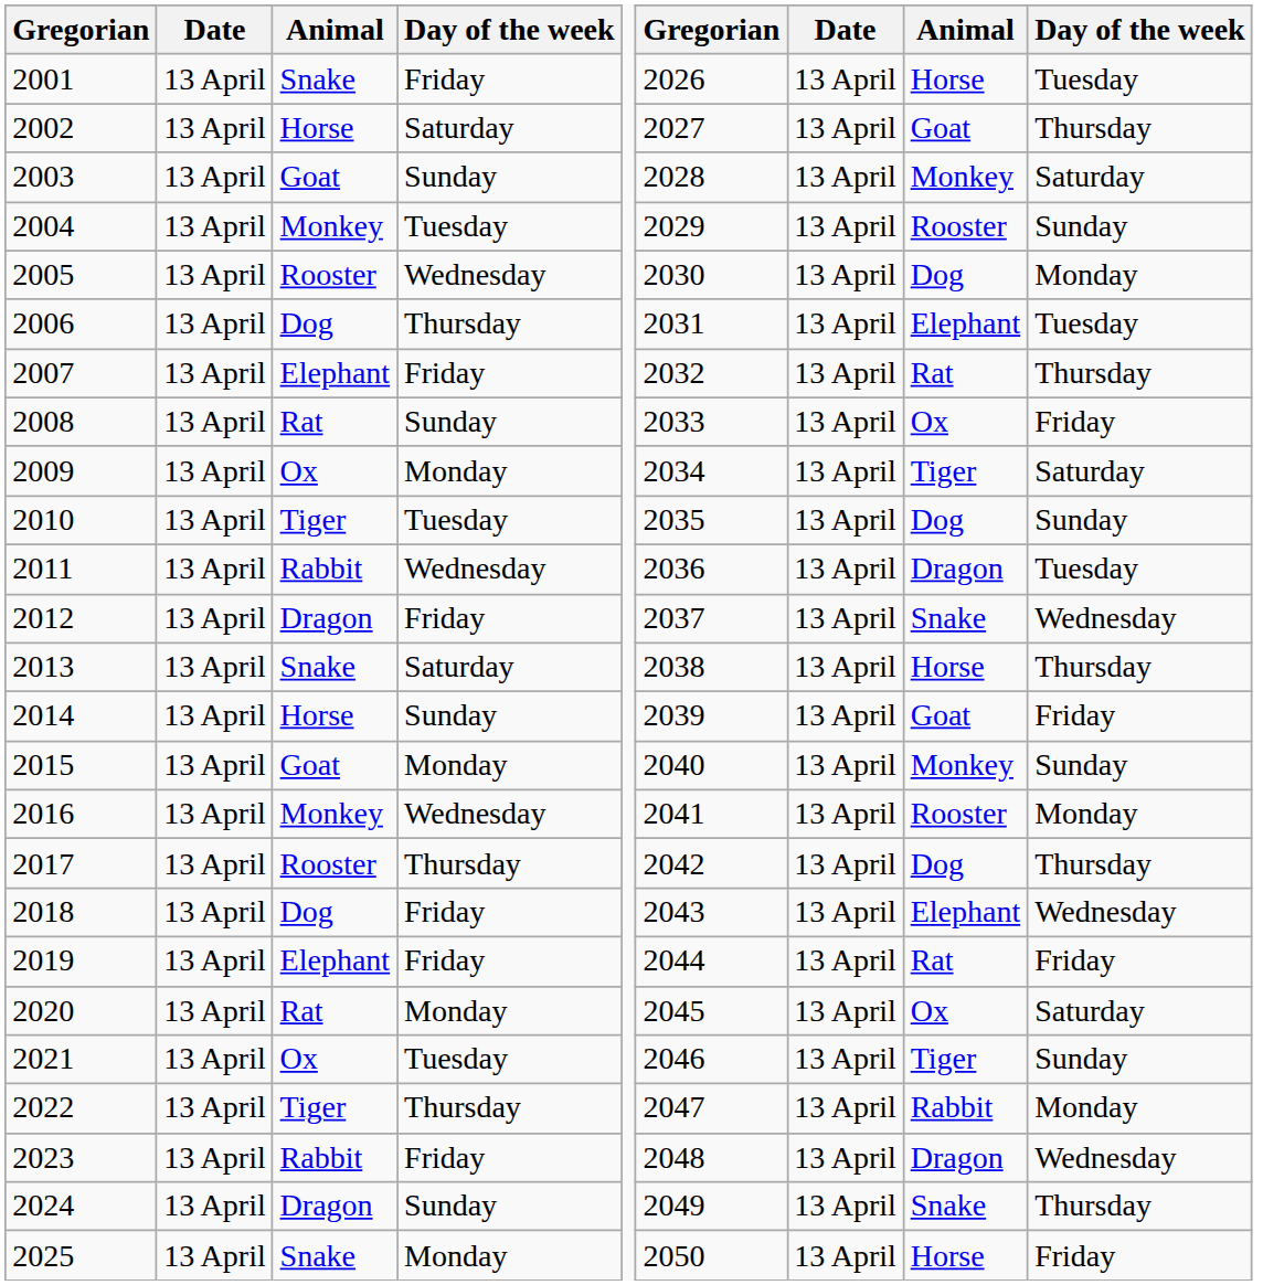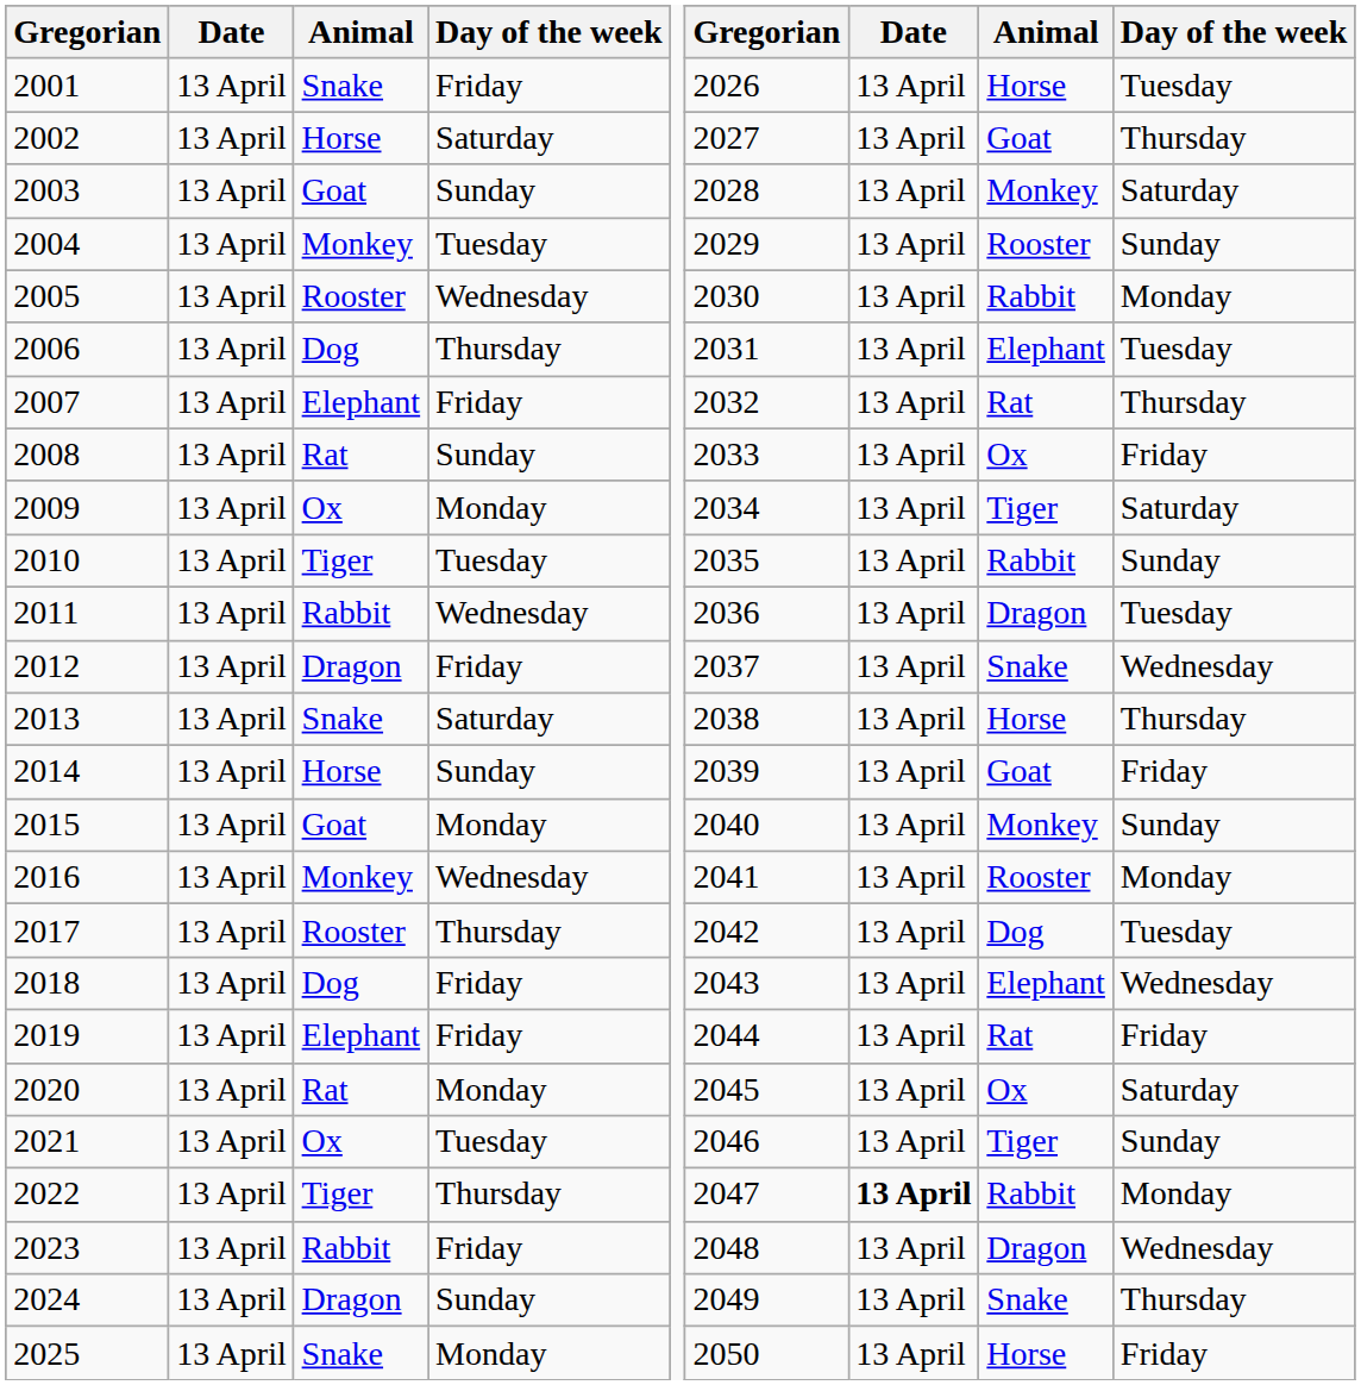 <table class="wikitable" style="border:none;">
 <tr>
 <th>Gregorian</th>
 <th>Date</th>
 <th>Animal</th>
 <th>Day of the week</th>
 <td rowspan="26" style="border:none;"></td>
 <th>Gregorian</th>
 <th>Date</th>
 <th>Animal</th>
 <th>Day of the week</th>
 </tr>
 <tr>
 <td>2001</td>
 <td>13 April</td>
 <td><a href='#'>Snake</a></td>
 <td>Friday</td>
 <td>2026</td>
 <td>13 April</td>
 <td><a href='#'>Horse</a></td>
 <td>Tuesday</td>
 </tr>
 <tr>
 <td>2002</td>
 <td>13 April</td>
 <td><a href='#'>Horse</a></td>
 <td>Saturday</td>
 <td>2027</td>
 <td>13 April</td>
 <td><a href='#'>Goat</a></td>
 <td>Thursday</td>
 </tr>
 <tr>
 <td>2003</td>
 <td>13 April</td>
 <td><a href='#'>Goat</a></td>
 <td>Sunday</td>
 <td>2028</td>
 <td>13 April</td>
 <td><a href='#'>Monkey</a></td>
 <td>Saturday</td>
 </tr>
 <tr>
 <td>2004</td>
 <td>13 April</td>
 <td><a href='#'>Monkey</a></td>
 <td>Tuesday</td>
 <td>2029</td>
 <td>13 April</td>
 <td><a href='#'>Rooster</a></td>
 <td>Sunday</td>
 </tr>
 <tr>
 <td>2005</td>
 <td>13 April</td>
 <td><a href='#'>Rooster</a></td>
 <td>Wednesday</td>
 <td>2030</td>
 <td>13 April</td>
-<td><a href='#'>Dog</a></td>
+<td><a href='#'>Rabbit</a></td>
 <td>Monday</td>
 </tr>
 <tr>
 <td>2006</td>
 <td>13 April</td>
 <td><a href='#'>Dog</a></td>
 <td>Thursday</td>
 <td>2031</td>
 <td>13 April</td>
 <td><a href='#'>Elephant</a></td>
 <td>Tuesday</td>
 </tr>
 <tr>
 <td>2007</td>
 <td>13 April</td>
 <td><a href='#'>Elephant</a></td>
 <td>Friday</td>
 <td>2032</td>
 <td>13 April</td>
 <td><a href='#'>Rat</a></td>
 <td>Thursday</td>
 </tr>
 <tr>
 <td>2008</td>
 <td>13 April</td>
 <td><a href='#'>Rat</a></td>
 <td>Sunday</td>
 <td>2033</td>
 <td>13 April</td>
 <td><a href='#'>Ox</a></td>
 <td>Friday</td>
 </tr>
 <tr>
 <td>2009</td>
 <td>13 April</td>
 <td><a href='#'>Ox</a></td>
 <td>Monday</td>
 <td>2034</td>
 <td>13 April</td>
 <td><a href='#'>Tiger</a></td>
 <td>Saturday</td>
 </tr>
 <tr>
 <td>2010</td>
 <td>13 April</td>
 <td><a href='#'>Tiger</a></td>
 <td>Tuesday</td>
 <td>2035</td>
 <td>13 April</td>
-<td><a href='#'>Dog</a></td>
+<td><a href='#'>Rabbit</a></td>
 <td>Sunday</td>
 </tr>
 <tr>
 <td>2011</td>
 <td>13 April</td>
 <td><a href='#'>Rabbit</a></td>
 <td>Wednesday</td>
 <td>2036</td>
 <td>13 April</td>
 <td><a href='#'>Dragon</a></td>
 <td>Tuesday</td>
 </tr>
 <tr>
 <td>2012</td>
 <td>13 April</td>
 <td><a href='#'>Dragon</a></td>
 <td>Friday</td>
 <td>2037</td>
 <td>13 April</td>
 <td><a href='#'>Snake</a></td>
 <td>Wednesday</td>
 </tr>
 <tr>
 <td>2013</td>
 <td>13 April</td>
 <td><a href='#'>Snake</a></td>
 <td>Saturday</td>
 <td>2038</td>
 <td>13 April</td>
 <td><a href='#'>Horse</a></td>
 <td>Thursday</td>
 </tr>
 <tr>
 <td>2014</td>
 <td>13 April</td>
 <td><a href='#'>Horse</a></td>
 <td>Sunday</td>
 <td>2039</td>
 <td>13 April</td>
 <td><a href='#'>Goat</a></td>
 <td>Friday</td>
 </tr>
 <tr>
 <td>2015</td>
 <td>13 April</td>
 <td><a href='#'>Goat</a></td>
 <td>Monday</td>
 <td>2040</td>
 <td>13 April</td>
 <td><a href='#'>Monkey</a></td>
 <td>Sunday</td>
 </tr>
 <tr>
 <td>2016</td>
 <td>13 April</td>
 <td><a href='#'>Monkey</a></td>
 <td>Wednesday</td>
 <td>2041</td>
 <td>13 April</td>
 <td><a href='#'>Rooster</a></td>
 <td>Monday</td>
 </tr>
 <tr>
 <td>2017</td>
 <td>13 April</td>
 <td><a href='#'>Rooster</a></td>
 <td>Thursday</td>
 <td>2042</td>
 <td>13 April</td>
 <td><a href='#'>Dog</a></td>
-<td>Thursday</td>
+<td>Tuesday</td>
 </tr>
 <tr>
 <td>2018</td>
 <td>13 April</td>
 <td><a href='#'>Dog</a></td>
 <td>Friday</td>
 <td>2043</td>
 <td>13 April</td>
 <td><a href='#'>Elephant</a></td>
 <td>Wednesday</td>
 </tr>
 <tr>
 <td>2019</td>
 <td>13 April</td>
 <td><a href='#'>Elephant</a></td>
 <td>Friday</td>
 <td>2044</td>
 <td>13 April</td>
 <td><a href='#'>Rat</a></td>
 <td>Friday</td>
 </tr>
 <tr>
 <td>2020</td>
 <td>13 April</td>
 <td><a href='#'>Rat</a></td>
 <td>Monday</td>
 <td>2045</td>
 <td>13 April</td>
 <td><a href='#'>Ox</a></td>
 <td>Saturday</td>
 </tr>
 <tr>
 <td>2021</td>
 <td>13 April</td>
 <td><a href='#'>Ox</a></td>
 <td>Tuesday</td>
 <td>2046</td>
 <td>13 April</td>
 <td><a href='#'>Tiger</a></td>
 <td>Sunday</td>
 </tr>
 <tr>
 <td>2022</td>
 <td>13 April</td>
 <td><a href='#'>Tiger</a></td>
 <td>Thursday</td>
 <td>2047</td>
-<td>13 April</td>
+<td><strong>13 April</strong></td>
 <td><a href='#'>Rabbit</a></td>
 <td>Monday</td>
 </tr>
 <tr>
 <td>2023</td>
 <td>13 April</td>
 <td><a href='#'>Rabbit</a></td>
 <td>Friday</td>
 <td>2048</td>
 <td>13 April</td>
 <td><a href='#'>Dragon</a></td>
 <td>Wednesday</td>
 </tr>
 <tr>
 <td>2024</td>
 <td>13 April</td>
 <td><a href='#'>Dragon</a></td>
 <td>Sunday</td>
 <td>2049</td>
 <td>13 April</td>
 <td><a href='#'>Snake</a></td>
 <td>Thursday</td>
 </tr>
 <tr>
 <td>2025</td>
 <td>13 April</td>
 <td><a href='#'>Snake</a></td>
 <td>Monday</td>
 <td>2050</td>
 <td>13 April</td>
 <td><a href='#'>Horse</a></td>
 <td>Friday</td>
 </tr>
 </table>
